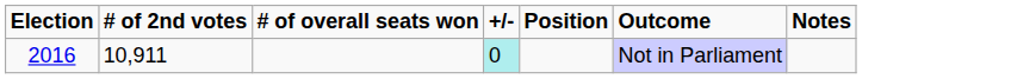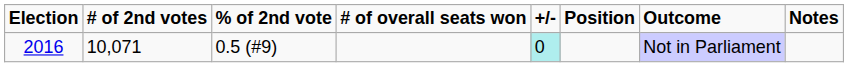 <table class="sortable wikitable">
 <tr>
 <td align=center><strong>Election</strong></td>
 <td><strong># of 2nd votes</strong></td>
+<td><strong>% of 2nd vote</strong></td>
 <td><strong># of overall seats won</strong></td>
 <td><strong>+/-</strong></td>
 <td><strong>Position</strong></td>
 <td><strong>Outcome</strong></td>
 <td><strong>Notes</strong></td>
 </tr>
 <tr>
 <td align=center><a href='#'>2016</a></td>
-<td>10,911</td>
+<td>10,071</td>
+<td>0.5 (#9)</td>
 <td></td>
 <td style="background: paleturquoise;"> 0</td>
 <td></td>
 <td style="background-color:#CCCCFF">Not in Parliament</td>
 <td></td>
 </tr>
 </table>
